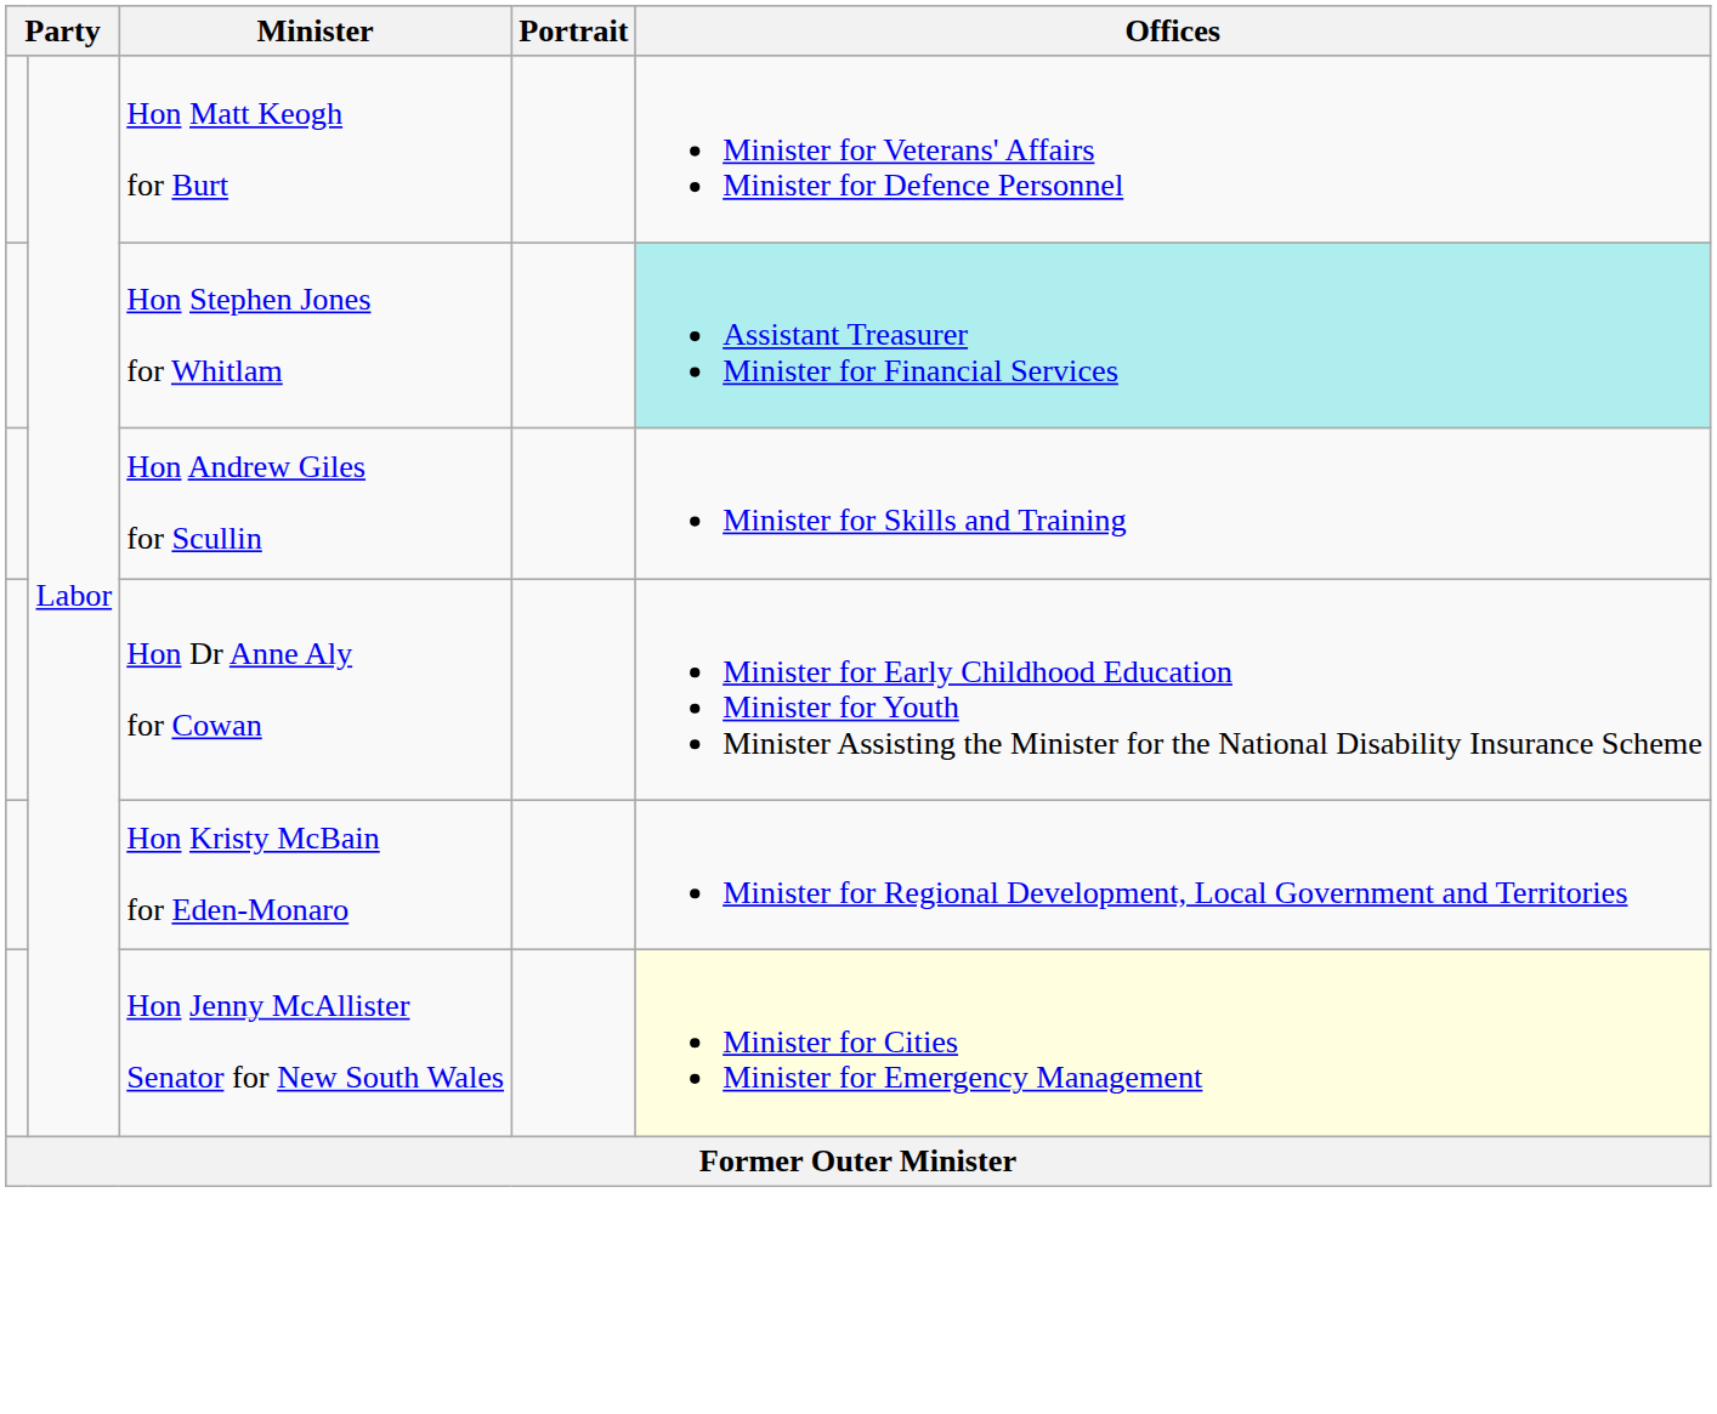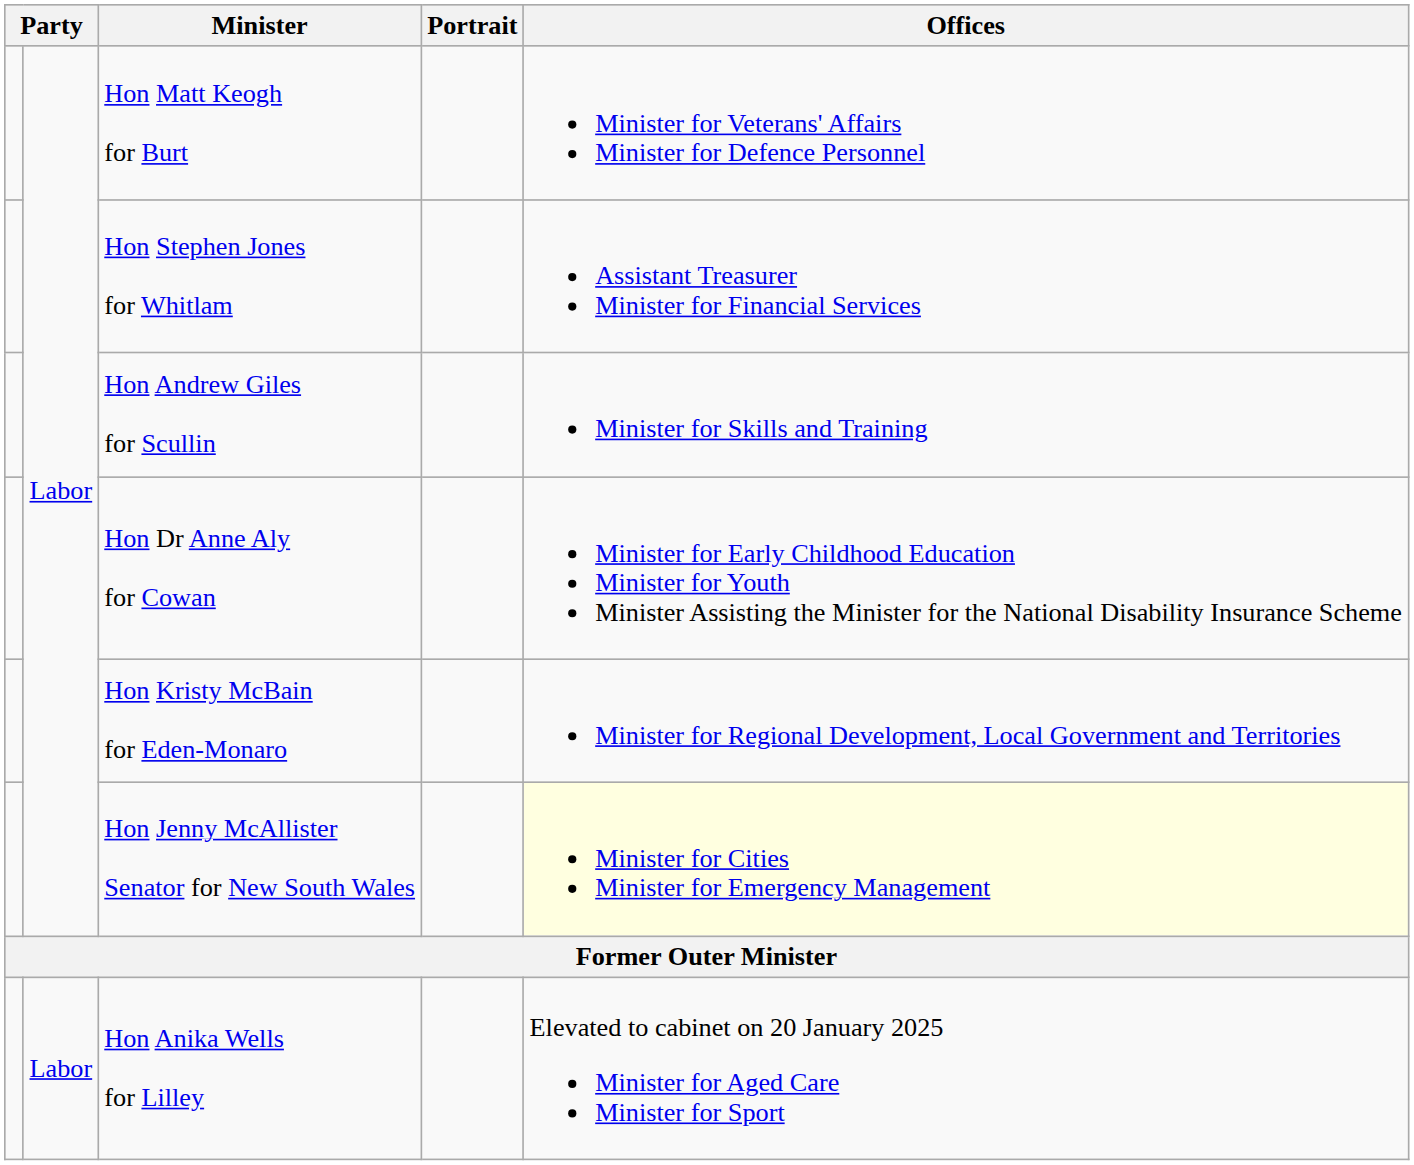 <table class="wikitable sortable">
 <tr>
 <th colspan="2">Party</th>
 <th>Minister</th>
 <th>Portrait</th>
 <th>Offices</th>
 </tr>
 <tr>
 <td> </td>
 <td rowspan=6><a href='#'>Labor</a></td>
 <td><a href='#'>Hon</a> <a href='#'>Matt Keogh</a> <br><br> for <a href='#'>Burt</a><br></td>
 <td></td>
 <td><br><ul><li><a href='#'>Minister for Veterans' Affairs</a></li><li><a href='#'>Minister for Defence Personnel</a></li></ul></td>
 </tr>
 <tr>
 <td> </td>
 <td><a href='#'>Hon</a> <a href='#'>Stephen Jones</a> <br><br> for <a href='#'>Whitlam</a><br></td>
 <td></td>
-<td style="background: paleturquoise;"><br><ul><li><a href='#'>Assistant Treasurer</a></li><li><a href='#'>Minister for Financial Services</a></li></ul></td>
+<td><br><ul><li><a href='#'>Assistant Treasurer</a></li><li><a href='#'>Minister for Financial Services</a></li></ul></td>
 </tr>
 <tr>
 <td> </td>
 <td><a href='#'>Hon</a> <a href='#'>Andrew Giles</a> <br><br> for <a href='#'>Scullin</a><br></td>
 <td></td>
 <td><br><ul><li><a href='#'>Minister for Skills and Training</a></li></ul></td>
 </tr>
 <tr>
 <td> </td>
 <td><a href='#'>Hon</a> Dr <a href='#'>Anne Aly</a> <br><br> for <a href='#'>Cowan</a><br></td>
 <td></td>
 <td><br><ul><li><a href='#'>Minister for Early Childhood Education</a></li><li><a href='#'>Minister for Youth</a></li><li>Minister Assisting the Minister for the National Disability Insurance Scheme </li></ul></td>
 </tr>
 <tr>
 <td> </td>
 <td><a href='#'>Hon</a> <a href='#'>Kristy McBain</a> <br><br> for <a href='#'>Eden-Monaro</a><br></td>
 <td></td>
 <td><br><ul><li><a href='#'>Minister for Regional Development, Local Government and Territories</a></li></ul></td>
 </tr>
 <tr>
 <td> </td>
 <td><a href='#'>Hon</a> <a href='#'>Jenny McAllister</a> <br><br><a href='#'>Senator</a> for <a href='#'>New South Wales</a><br></td>
 <td></td>
 <td style="background: lightyellow;"><br><ul><li><a href='#'>Minister for Cities</a></li><li><a href='#'>Minister for Emergency Management</a></li></ul></td>
 </tr>
 <tr>
 <th colspan="5">Former Outer Minister</th>
 </tr>
+<tr>
+<td> </td>
+<td><a href='#'>Labor</a></td>
+<td><a href='#'>Hon</a> <a href='#'>Anika Wells</a> <br><br> for <a href='#'>Lilley</a><br></td>
+<td></td>
+<td><br>Elevated to cabinet on 20 January 2025<ul><li><a href='#'>Minister for Aged Care</a></li><li><a href='#'>Minister for Sport</a></li></ul></td>
+</tr>
 </table>
